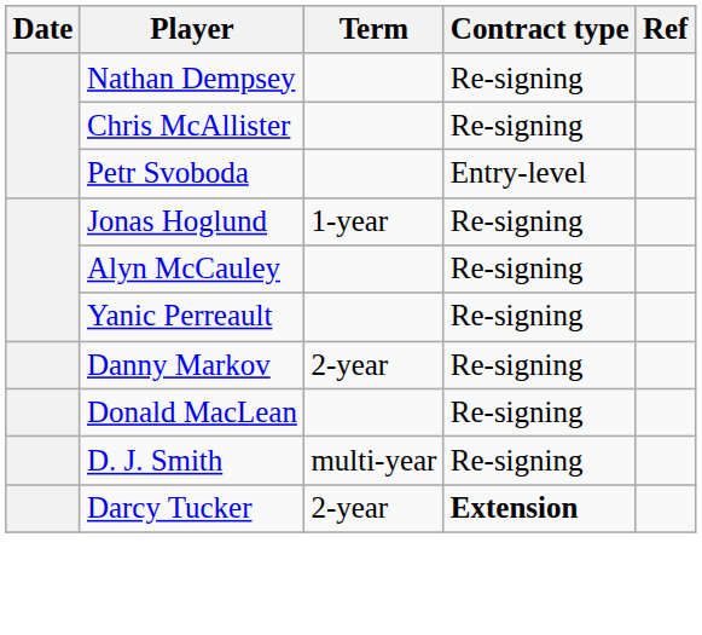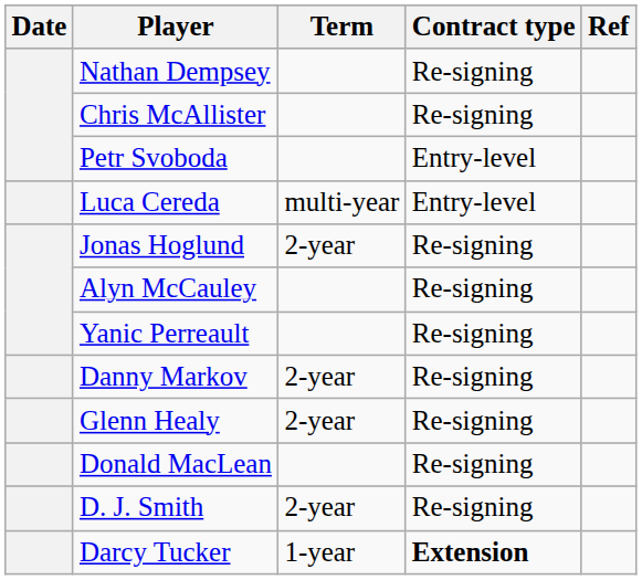 <table class="wikitable plainrowheaders">
 <tr style="background:#ddd; text-align:center;">
 <th>Date</th>
 <th>Player</th>
 <th>Term</th>
 <th>Contract type</th>
 <th>Ref</th>
 </tr>
 <tr>
 <th scope="row" rowspan=3></th>
 <td><a href='#'>Nathan Dempsey</a></td>
 <td></td>
 <td>Re-signing</td>
 <td></td>
 </tr>
 <tr>
 <td><a href='#'>Chris McAllister</a></td>
 <td></td>
 <td>Re-signing</td>
 <td></td>
 </tr>
 <tr>
 <td><a href='#'>Petr Svoboda</a></td>
 <td></td>
 <td>Entry-level</td>
 <td></td>
 </tr>
 <tr>
+<th scope="row"></th>
+<td><a href='#'>Luca Cereda</a></td>
+<td>multi-year</td>
+<td>Entry-level</td>
+<td></td>
+</tr>
+<tr>
 <th scope="row" rowspan=3></th>
 <td><a href='#'>Jonas Hoglund</a></td>
-<td>1-year</td>
+<td>2-year</td>
 <td>Re-signing</td>
 <td></td>
 </tr>
 <tr>
 <td><a href='#'>Alyn McCauley</a></td>
 <td></td>
 <td>Re-signing</td>
 <td></td>
 </tr>
 <tr>
 <td><a href='#'>Yanic Perreault</a></td>
 <td></td>
 <td>Re-signing</td>
 <td></td>
 </tr>
 <tr>
 <th scope="row"></th>
 <td><a href='#'>Danny Markov</a></td>
 <td>2-year</td>
 <td>Re-signing</td>
 <td></td>
 </tr>
 <tr>
 <th scope="row"></th>
+<td><a href='#'>Glenn Healy</a></td>
+<td>2-year</td>
+<td>Re-signing</td>
+<td></td>
+</tr>
+<tr>
+<th scope="row"></th>
 <td><a href='#'>Donald MacLean</a></td>
 <td></td>
 <td>Re-signing</td>
 <td></td>
 </tr>
 <tr>
 <th scope="row"></th>
 <td><a href='#'>D. J. Smith</a></td>
-<td>multi-year</td>
+<td>2-year</td>
 <td>Re-signing</td>
 <td></td>
 </tr>
 <tr>
 <th scope="row"></th>
 <td><a href='#'>Darcy Tucker</a></td>
-<td>2-year</td>
+<td>1-year</td>
 <td><strong>Extension</strong></td>
 <td></td>
 </tr>
 </table>
